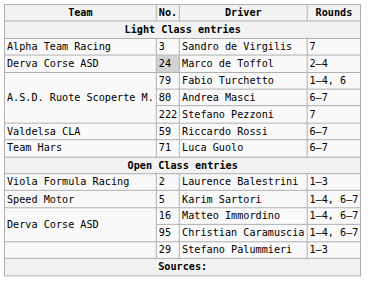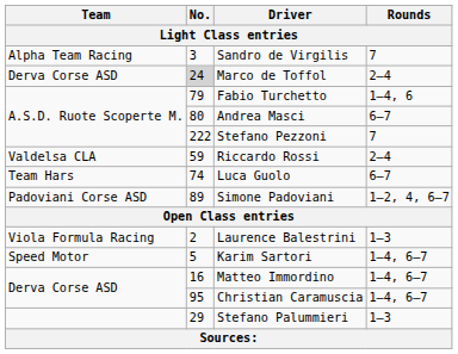 <table class="wikitable" style="font-size:85%">
 <tr>
 <th>Team</th>
 <th>No.</th>
 <th>Driver</th>
 <th>Rounds</th>
 </tr>
 <tr>
 <th colspan="4">Light Class entries</th>
 </tr>
 <tr>
 <td> Alpha Team Racing</td>
 <td>3</td>
 <td> Sandro de Virgilis</td>
 <td>7</td>
 </tr>
 <tr>
 <td> Derva Corse ASD</td>
 <td style="background: lightgrey;">24</td>
 <td> Marco de Toffol</td>
 <td>2–4</td>
 </tr>
 <tr>
 <td rowspan="3"> A.S.D. Ruote Scoperte M.</td>
 <td>79</td>
 <td> Fabio Turchetto</td>
 <td>1–4, 6</td>
 </tr>
 <tr>
 <td>80</td>
 <td> Andrea Masci</td>
 <td>6–7</td>
 </tr>
 <tr>
 <td>222</td>
 <td> Stefano Pezzoni</td>
 <td>7</td>
 </tr>
 <tr>
 <td> Valdelsa CLA</td>
 <td>59</td>
 <td> Riccardo Rossi</td>
+<td>2–4</td>
+</tr>
+<tr>
+<td> Team Hars</td>
+<td>74</td>
+<td> Luca Guolo</td>
 <td>6–7</td>
 </tr>
 <tr>
-<td> Team Hars</td>
-<td>71</td>
-<td> Luca Guolo</td>
-<td>6–7</td>
+<td> Padoviani Corse ASD</td>
+<td>89</td>
+<td> Simone Padoviani</td>
+<td>1–2, 4, 6–7</td>
 </tr>
 <tr>
 <th colspan="4">Open Class entries</th>
 </tr>
 <tr>
 <td> Viola Formula Racing</td>
 <td>2</td>
 <td> Laurence Balestrini</td>
 <td>1–3</td>
 </tr>
 <tr>
 <td> Speed Motor</td>
 <td>5</td>
 <td> Karim Sartori</td>
 <td>1–4, 6–7</td>
 </tr>
 <tr>
 <td rowspan="2"> Derva Corse ASD</td>
 <td>16</td>
 <td> Matteo Immordino</td>
 <td>1–4, 6–7</td>
 </tr>
 <tr>
 <td>95</td>
 <td> Christian Caramuscia</td>
 <td>1–4, 6–7</td>
 </tr>
 <tr>
 <td> </td>
 <td>29</td>
 <td> Stefano Palummieri</td>
 <td>1–3</td>
 </tr>
 <tr>
 <th colspan="4">Sources: </th>
 </tr>
 </table>
